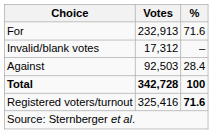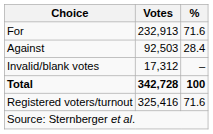 <table class=wikitable style=text-align:right>
 <tr>
 <th>Choice</th>
 <th>Votes</th>
 <th>%</th>
 </tr>
 <tr>
 <td align=left>For</td>
 <td>232,913</td>
 <td>71.6</td>
 </tr>
 <tr>
+<td align=left>Against</td>
+<td>92,503</td>
+<td>28.4</td>
+</tr>
+<tr>
 <td align=left>Invalid/blank votes</td>
 <td>17,312</td>
 <td>–</td>
-</tr>
-<tr>
-<td align=left>Against</td>
-<td>92,503</td>
-<td>28.4</td>
 </tr>
 <tr>
 <td align=left><strong>Total</strong></td>
 <td><strong>342,728</strong></td>
 <td><strong>100</strong></td>
 </tr>
 <tr>
 <td align=left>Registered voters/turnout</td>
 <td>325,416</td>
-<td><strong>71.6</strong></td>
+<td>71.6</td>
 </tr>
 <tr>
 <td align=left colspan=3>Source: Sternberger <em>et al</em>.</td>
 </tr>
 </table>
